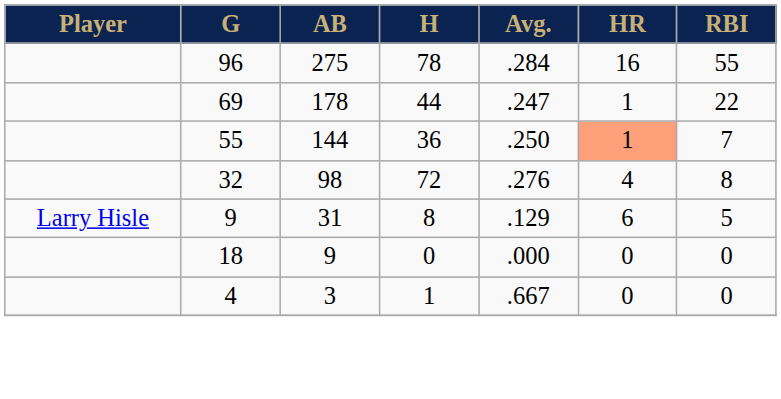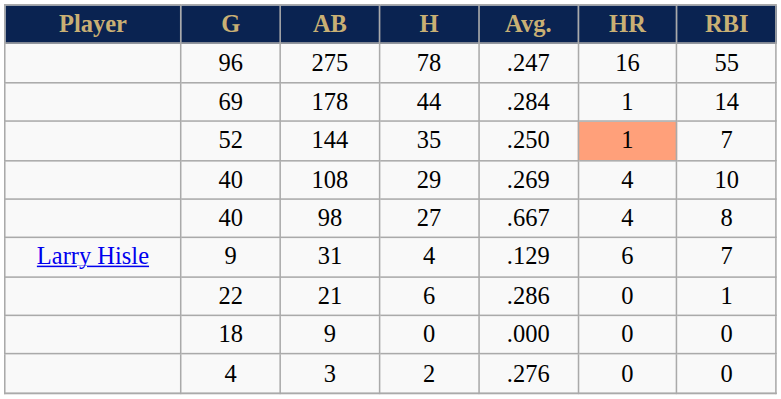 <table class="wikitable sortable">
 <tr>
 <th style="background:#0a2351;color:#c9b074;" width="16%">Player</th>
 <th style="background:#0a2351;color:#c9b074;" width="9%">G</th>
 <th style="background:#0a2351;color:#c9b074;" width="9%">AB</th>
 <th style="background:#0a2351;color:#c9b074;" width="9%">H</th>
 <th style="background:#0a2351;color:#c9b074;" width="9%">Avg.</th>
 <th style="background:#0a2351;color:#c9b074;" width="9%">HR</th>
 <th style="background:#0a2351;color:#c9b074;" width="9%">RBI</th>
 </tr>
 <tr align="center">
 <td></td>
 <td>96</td>
 <td>275</td>
 <td>78</td>
-<td>.284</td>
+<td>.247</td>
 <td>16</td>
 <td>55</td>
 </tr>
 <tr align="center">
 <td></td>
 <td>69</td>
 <td>178</td>
 <td>44</td>
-<td>.247</td>
+<td>.284</td>
 <td>1</td>
-<td>22</td>
+<td>14</td>
 </tr>
 <tr align="center">
 <td></td>
-<td>55</td>
+<td>52</td>
 <td>144</td>
-<td>36</td>
+<td>35</td>
 <td>.250</td>
 <td style="background: lightsalmon;">1</td>
 <td>7</td>
 </tr>
 <tr align="center">
 <td></td>
-<td>32</td>
+<td>40</td>
+<td>108</td>
+<td>29</td>
+<td>.269</td>
+<td>4</td>
+<td>10</td>
+</tr>
+<tr align="center">
+<td></td>
+<td>40</td>
 <td>98</td>
-<td>72</td>
-<td>.276</td>
+<td>27</td>
+<td>.667</td>
 <td>4</td>
 <td>8</td>
 </tr>
 <tr align="center">
 <td><a href='#'>Larry Hisle</a></td>
 <td>9</td>
 <td>31</td>
-<td>8</td>
+<td>4</td>
 <td>.129</td>
 <td>6</td>
-<td>5</td>
+<td>7</td>
+</tr>
+<tr align=center>
+<td></td>
+<td>22</td>
+<td>21</td>
+<td>6</td>
+<td>.286</td>
+<td>0</td>
+<td>1</td>
 </tr>
 <tr align="center">
 <td></td>
 <td>18</td>
 <td>9</td>
 <td>0</td>
 <td>.000</td>
 <td>0</td>
 <td>0</td>
 </tr>
 <tr align="center">
 <td></td>
 <td>4</td>
 <td>3</td>
-<td>1</td>
-<td>.667</td>
+<td>2</td>
+<td>.276</td>
 <td>0</td>
 <td>0</td>
 </tr>
 <tr align="center">
 </tr>
 </table>
